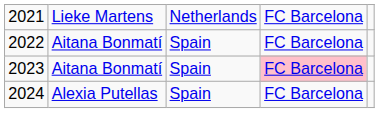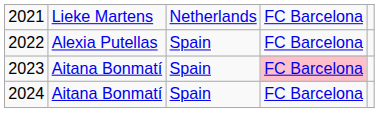 <table class="wikitable">
 <tr>
 <td>2021</td>
 <td><a href='#'>Lieke Martens</a></td>
 <td><a href='#'>Netherlands</a></td>
 <td><a href='#'>FC Barcelona</a></td>
 <td></td>
 </tr>
 <tr>
 <td>2022</td>
-<td><a href='#'>Aitana Bonmatí</a></td>
+<td><a href='#'>Alexia Putellas</a></td>
 <td><a href='#'>Spain</a></td>
 <td><a href='#'>FC Barcelona</a></td>
 <td></td>
 </tr>
 <tr>
 <td>2023</td>
 <td><a href='#'>Aitana Bonmatí</a></td>
 <td><a href='#'>Spain</a></td>
 <td style="background: pink;"><a href='#'>FC Barcelona</a></td>
 <td></td>
 </tr>
 <tr>
 <td>2024</td>
-<td><a href='#'>Alexia Putellas</a></td>
+<td><a href='#'>Aitana Bonmatí</a></td>
 <td><a href='#'>Spain</a></td>
 <td><a href='#'>FC Barcelona</a></td>
 <td></td>
 </tr>
 </table>
